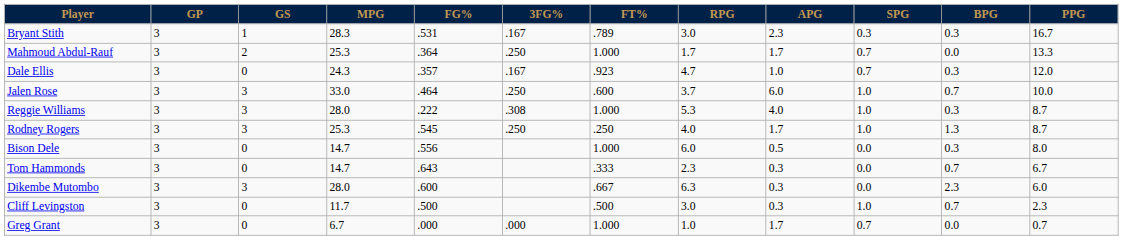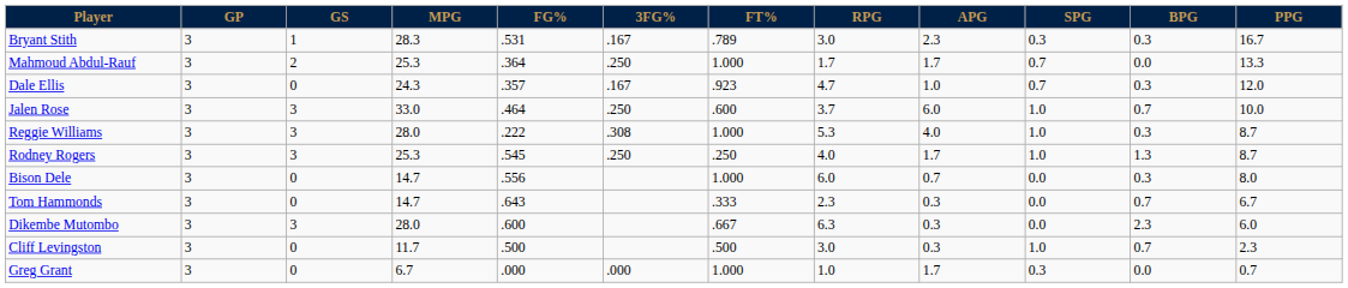 <table class="wikitable sortable" style="font-size: 90%">
 <tr>
 <th style="background:#002147;color:#C39953;" width="10%">Player</th>
 <th style="background:#002147;color:#C39953;" width="6%">GP</th>
 <th style="background:#002147;color:#C39953;" width="6%">GS</th>
 <th style="background:#002147;color:#C39953;" width="6%">MPG</th>
 <th style="background:#002147;color:#C39953;" width="6%">FG%</th>
 <th style="background:#002147;color:#C39953;" width="6%">3FG%</th>
 <th style="background:#002147;color:#C39953;" width="6%">FT%</th>
 <th style="background:#002147;color:#C39953;" width="6%">RPG</th>
 <th style="background:#002147;color:#C39953;" width="6%">APG</th>
 <th style="background:#002147;color:#C39953;" width="6%">SPG</th>
 <th style="background:#002147;color:#C39953;" width="6%">BPG</th>
 <th style="background:#002147;color:#C39953;" width="6%">PPG</th>
 </tr>
 <tr>
 <td><a href='#'>Bryant Stith</a></td>
 <td>3</td>
 <td>1</td>
 <td>28.3</td>
 <td>.531</td>
 <td>.167</td>
 <td>.789</td>
 <td>3.0</td>
 <td>2.3</td>
 <td>0.3</td>
 <td>0.3</td>
 <td>16.7</td>
 </tr>
 <tr>
 <td><a href='#'>Mahmoud Abdul-Rauf</a></td>
 <td>3</td>
 <td>2</td>
 <td>25.3</td>
 <td>.364</td>
 <td>.250</td>
 <td>1.000</td>
 <td>1.7</td>
 <td>1.7</td>
 <td>0.7</td>
 <td>0.0</td>
 <td>13.3</td>
 </tr>
 <tr>
 <td><a href='#'>Dale Ellis</a></td>
 <td>3</td>
 <td>0</td>
 <td>24.3</td>
 <td>.357</td>
 <td>.167</td>
 <td>.923</td>
 <td>4.7</td>
 <td>1.0</td>
 <td>0.7</td>
 <td>0.3</td>
 <td>12.0</td>
 </tr>
 <tr>
 <td><a href='#'>Jalen Rose</a></td>
 <td>3</td>
 <td>3</td>
 <td>33.0</td>
 <td>.464</td>
 <td>.250</td>
 <td>.600</td>
 <td>3.7</td>
 <td>6.0</td>
 <td>1.0</td>
 <td>0.7</td>
 <td>10.0</td>
 </tr>
 <tr>
 <td><a href='#'>Reggie Williams</a></td>
 <td>3</td>
 <td>3</td>
 <td>28.0</td>
 <td>.222</td>
 <td>.308</td>
 <td>1.000</td>
 <td>5.3</td>
 <td>4.0</td>
 <td>1.0</td>
 <td>0.3</td>
 <td>8.7</td>
 </tr>
 <tr>
 <td><a href='#'>Rodney Rogers</a></td>
 <td>3</td>
 <td>3</td>
 <td>25.3</td>
 <td>.545</td>
 <td>.250</td>
 <td>.250</td>
 <td>4.0</td>
 <td>1.7</td>
 <td>1.0</td>
 <td>1.3</td>
 <td>8.7</td>
 </tr>
 <tr>
 <td><a href='#'>Bison Dele</a></td>
 <td>3</td>
 <td>0</td>
 <td>14.7</td>
 <td>.556</td>
 <td></td>
 <td>1.000</td>
 <td>6.0</td>
-<td>0.5</td>
+<td>0.7</td>
 <td>0.0</td>
 <td>0.3</td>
 <td>8.0</td>
 </tr>
 <tr>
 <td><a href='#'>Tom Hammonds</a></td>
 <td>3</td>
 <td>0</td>
 <td>14.7</td>
 <td>.643</td>
 <td></td>
 <td>.333</td>
 <td>2.3</td>
 <td>0.3</td>
 <td>0.0</td>
 <td>0.7</td>
 <td>6.7</td>
 </tr>
 <tr>
 <td><a href='#'>Dikembe Mutombo</a></td>
 <td>3</td>
 <td>3</td>
 <td>28.0</td>
 <td>.600</td>
 <td></td>
 <td>.667</td>
 <td>6.3</td>
 <td>0.3</td>
 <td>0.0</td>
 <td>2.3</td>
 <td>6.0</td>
 </tr>
 <tr>
 <td><a href='#'>Cliff Levingston</a></td>
 <td>3</td>
 <td>0</td>
 <td>11.7</td>
 <td>.500</td>
 <td></td>
 <td>.500</td>
 <td>3.0</td>
 <td>0.3</td>
 <td>1.0</td>
 <td>0.7</td>
 <td>2.3</td>
 </tr>
 <tr>
 <td><a href='#'>Greg Grant</a></td>
 <td>3</td>
 <td>0</td>
 <td>6.7</td>
 <td>.000</td>
 <td>.000</td>
 <td>1.000</td>
 <td>1.0</td>
 <td>1.7</td>
-<td>0.7</td>
+<td>0.3</td>
 <td>0.0</td>
 <td>0.7</td>
 </tr>
 </table>
